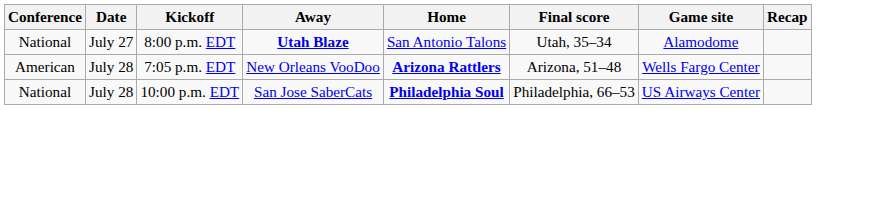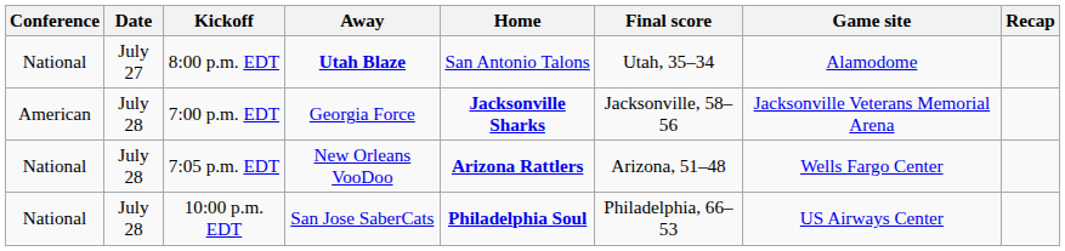 <table class="wikitable" style="font-size: 95%;">
 <tr>
 <th>Conference</th>
 <th>Date</th>
 <th>Kickoff</th>
 <th>Away</th>
 <th>Home</th>
 <th>Final score</th>
 <th>Game site</th>
 <th>Recap</th>
 </tr>
 <tr>
 <td align="center">National</td>
 <td align="center">July 27</td>
 <td align="center">8:00 p.m. <a href='#'>EDT</a></td>
 <td align="center"><strong><a href='#'>Utah Blaze</a></strong></td>
 <td align="center"><a href='#'>San Antonio Talons</a></td>
 <td align="center">Utah, 35–34</td>
 <td align="center"><a href='#'>Alamodome</a></td>
 <td align="center"></td>
 </tr>
 <tr>
 <td align="center">American</td>
 <td align="center">July 28</td>
+<td align="center">7:00 p.m. <a href='#'>EDT</a></td>
+<td align="center"><a href='#'>Georgia Force</a></td>
+<td align="center"><strong><a href='#'>Jacksonville Sharks</a></strong></td>
+<td align="center">Jacksonville, 58–56</td>
+<td align="center"><a href='#'>Jacksonville Veterans Memorial Arena</a></td>
+<td align="center"></td>
+</tr>
+<tr>
+<td align="center">National</td>
+<td align="center">July 28</td>
 <td align="center">7:05 p.m. <a href='#'>EDT</a></td>
 <td align="center"><a href='#'>New Orleans VooDoo</a></td>
 <td align="center"><strong><a href='#'>Arizona Rattlers</a></strong></td>
 <td align="center">Arizona, 51–48</td>
 <td align="center"><a href='#'>Wells Fargo Center</a></td>
 <td align="center"></td>
 </tr>
 <tr>
 <td align="center">National</td>
 <td align="center">July 28</td>
 <td align="center">10:00 p.m. <a href='#'>EDT</a></td>
 <td align="center"><a href='#'>San Jose SaberCats</a></td>
 <td align="center"><strong><a href='#'>Philadelphia Soul</a></strong></td>
 <td align="center">Philadelphia, 66–53</td>
 <td align="center"><a href='#'>US Airways Center</a></td>
 <td align="center"></td>
 </tr>
 </table>
